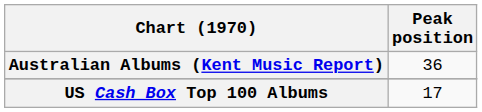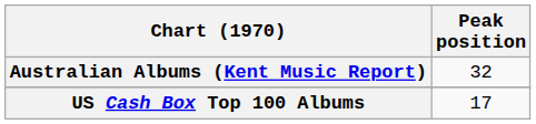 <table class="wikitable sortable plainrowheaders" style="text-align:center;">
 <tr>
 <th scope="col">Chart (1970)</th>
 <th scope="col">Peak<br>position</th>
 </tr>
 <tr>
 <th scope="row">Australian Albums (<a href='#'>Kent Music Report</a>)</th>
-<td>36</td>
+<td>32</td>
 </tr>
 <tr>
 </tr>
 <tr>
 </tr>
 <tr>
 </tr>
 <tr>
 <th scope="row">US <em><a href='#'>Cash Box</a></em> Top 100 Albums</th>
 <td align="center">17</td>
 </tr>
 </table>
